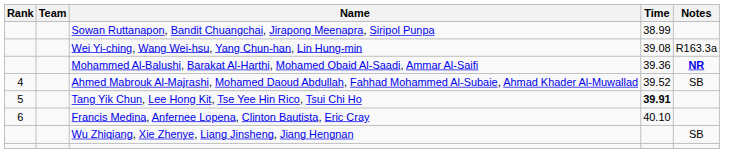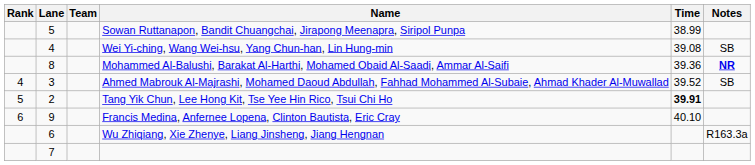 <table class="wikitable sortable" style="text-align:center;font-size:95%">
 <tr>
 <th>Rank</th>
+<th>Lane</th>
 <th>Team</th>
 <th>Name</th>
 <th>Time</th>
 <th>Notes</th>
 </tr>
 <tr>
 <td></td>
+<td>5</td>
 <td align=left></td>
 <td align=left><a href='#'>Sowan Ruttanapon</a>, <a href='#'>Bandit Chuangchai</a>, <a href='#'>Jirapong Meenapra</a>, <a href='#'>Siripol Punpa</a></td>
 <td>38.99</td>
 <td></td>
 </tr>
 <tr>
 <td></td>
+<td>4</td>
 <td align=left></td>
 <td align=left><a href='#'>Wei Yi-ching</a>, <a href='#'>Wang Wei-hsu</a>, <a href='#'>Yang Chun-han</a>, <a href='#'>Lin Hung-min</a></td>
 <td>39.08</td>
-<td>R163.3a</td>
+<td>SB</td>
 </tr>
 <tr>
 <td></td>
+<td>8</td>
 <td align=left></td>
 <td align=left><a href='#'>Mohammed Al-Balushi</a>, <a href='#'>Barakat Al-Harthi</a>, <a href='#'>Mohamed Obaid Al-Saadi</a>, <a href='#'>Ammar Al-Saifi</a></td>
 <td>39.36</td>
 <td><strong><a href='#'>NR</a></strong></td>
 </tr>
 <tr>
 <td>4</td>
+<td>3</td>
 <td align=left></td>
 <td align=left><a href='#'>Ahmed Mabrouk Al-Majrashi</a>, <a href='#'>Mohamed Daoud Abdullah</a>, <a href='#'>Fahhad Mohammed Al-Subaie</a>, <a href='#'>Ahmad Khader Al-Muwallad</a></td>
 <td>39.52</td>
 <td>SB</td>
 </tr>
 <tr>
 <td>5</td>
+<td>2</td>
 <td align=left></td>
 <td align=left><a href='#'>Tang Yik Chun</a>, <a href='#'>Lee Hong Kit</a>, <a href='#'>Tse Yee Hin Rico</a>, <a href='#'>Tsui Chi Ho</a></td>
 <td><strong>39.91</strong></td>
 <td></td>
 </tr>
 <tr>
 <td>6</td>
+<td>9</td>
 <td align=left></td>
 <td align=left><a href='#'>Francis Medina</a>, <a href='#'>Anfernee Lopena</a>, <a href='#'>Clinton Bautista</a>, <a href='#'>Eric Cray</a></td>
 <td>40.10</td>
 <td></td>
 </tr>
 <tr>
 <td></td>
+<td>6</td>
 <td align=left></td>
 <td align=left><a href='#'>Wu Zhiqiang</a>, <a href='#'>Xie Zhenye</a>, <a href='#'>Liang Jinsheng</a>, <a href='#'>Jiang Hengnan</a></td>
 <td></td>
-<td>SB</td>
+<td>R163.3a</td>
 </tr>
 <tr>
 <td></td>
+<td>7</td>
 <td align=left></td>
 <td align=left></td>
 <td></td>
 <td></td>
 </tr>
 </table>
